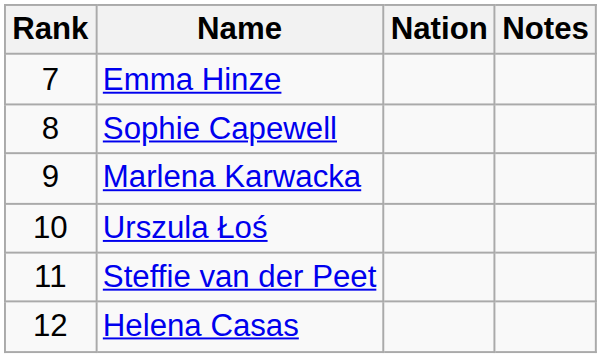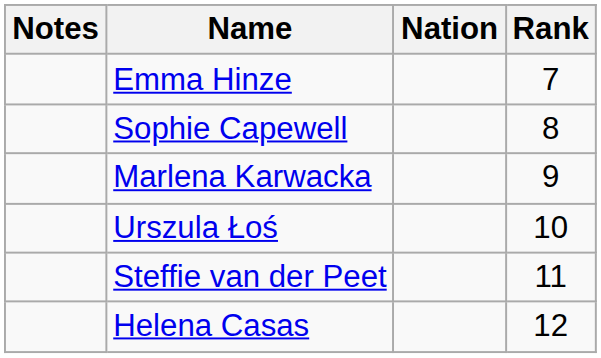 <table class="wikitable sortable" style="text-align:center">
 <tr>
-<th>Rank</th>
+<th>Notes</th>
 <th>Name</th>
 <th>Nation</th>
-<th>Notes</th>
+<th>Rank</th>
 </tr>
 <tr>
-<td>7</td>
+<td></td>
 <td align=left><a href='#'>Emma Hinze</a></td>
 <td align=left></td>
-<td></td>
+<td>7</td>
 </tr>
 <tr>
-<td>8</td>
+<td></td>
 <td align=left><a href='#'>Sophie Capewell</a></td>
 <td align=left></td>
-<td></td>
+<td>8</td>
 </tr>
 <tr>
-<td>9</td>
+<td></td>
 <td align=left><a href='#'>Marlena Karwacka</a></td>
 <td align=left></td>
-<td></td>
+<td>9</td>
 </tr>
 <tr>
-<td>10</td>
+<td></td>
 <td align=left><a href='#'>Urszula Łoś</a></td>
 <td align=left></td>
-<td></td>
+<td>10</td>
 </tr>
 <tr>
-<td>11</td>
+<td></td>
 <td align=left><a href='#'>Steffie van der Peet</a></td>
 <td align=left></td>
-<td></td>
+<td>11</td>
 </tr>
 <tr>
-<td>12</td>
+<td></td>
 <td align=left><a href='#'>Helena Casas</a></td>
 <td align=left></td>
-<td></td>
+<td>12</td>
 </tr>
 </table>
